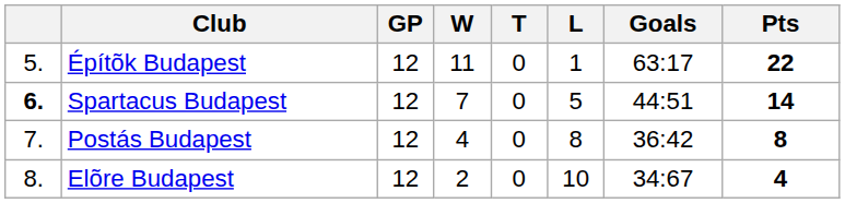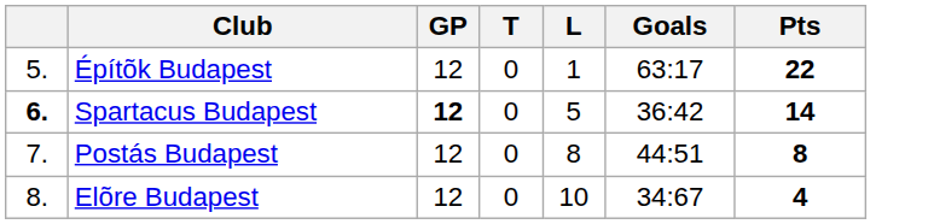 <table class="wikitable">
 <tr>
 <th width="30"></th>
 <th width="200">Club</th>
 <th width="30">GP</th>
-<th width="30">W</th>
 <th width="30">T</th>
 <th width="30">L</th>
 <th width="70">Goals</th>
 <th width="70">Pts</th>
 </tr>
 <tr bgcolor="#FFFFFF" align="center">
 <td>5.</td>
 <td align="left"><a href='#'>Építõk Budapest</a></td>
 <td>12</td>
-<td>11</td>
 <td>0</td>
 <td>1</td>
 <td>63:17</td>
 <td><strong>22</strong></td>
 </tr>
 <tr bgcolor="#FFFFFF" align="center">
 <td><strong>6.</strong></td>
 <td align="left"><a href='#'>Spartacus Budapest</a></td>
-<td>12</td>
-<td>7</td>
+<td><strong>12</strong></td>
 <td>0</td>
 <td>5</td>
-<td>44:51</td>
+<td>36:42</td>
 <td><strong>14</strong></td>
 </tr>
 <tr bgcolor="#FFFFFF" align="center">
 <td>7.</td>
 <td align="left"><a href='#'>Postás Budapest</a></td>
 <td>12</td>
-<td>4</td>
 <td>0</td>
 <td>8</td>
-<td>36:42</td>
+<td>44:51</td>
 <td><strong>8</strong></td>
 </tr>
 <tr bgcolor="#FFFFFF" align="center">
 <td>8.</td>
 <td align="left"><a href='#'>Elõre Budapest</a></td>
 <td>12</td>
-<td>2</td>
 <td>0</td>
 <td>10</td>
 <td>34:67</td>
 <td><strong>4</strong></td>
 </tr>
 </table>
